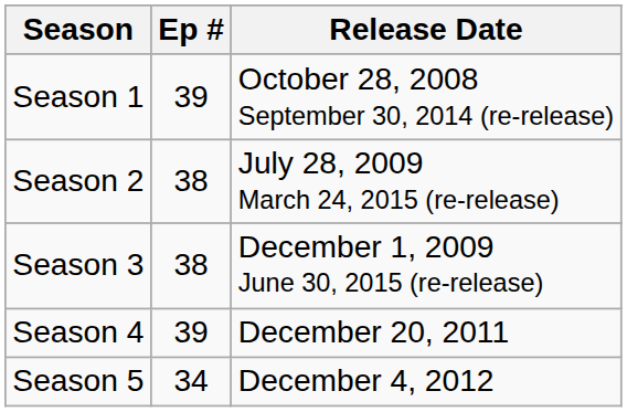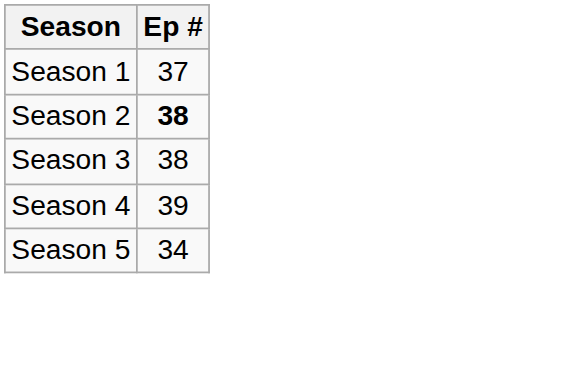 <table class="wikitable">
 <tr>
 <th>Season</th>
 <th>Ep #</th>
-<th>Release Date</th>
 </tr>
 <tr>
 <td>Season 1</td>
-<td align="center">39</td>
-<td>October 28, 2008<br> <small>September 30, 2014 (re-release)</small></td>
+<td align="center">37</td>
 </tr>
 <tr>
 <td>Season 2</td>
-<td align="center">38</td>
-<td>July 28, 2009<br> <small>March 24, 2015 (re-release)</small></td>
+<td align="center"><strong>38</strong></td>
 </tr>
 <tr>
 <td>Season 3</td>
 <td align="center">38</td>
-<td>December 1, 2009<br> <small>June 30, 2015 (re-release)</small></td>
 </tr>
 <tr>
 <td>Season 4</td>
 <td align="center">39</td>
-<td>December 20, 2011</td>
 </tr>
 <tr>
 <td>Season 5</td>
 <td align="center">34</td>
-<td>December 4, 2012</td>
 </tr>
 </table>
